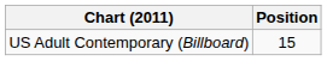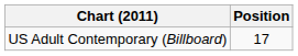 <table class="wikitable">
 <tr>
 <th>Chart (2011)</th>
 <th>Position</th>
 </tr>
 <tr>
 <td>US Adult Contemporary (<em>Billboard</em>)</td>
-<td style="text-align:center;">15</td>
+<td style="text-align:center;">17</td>
 </tr>
 </table>
